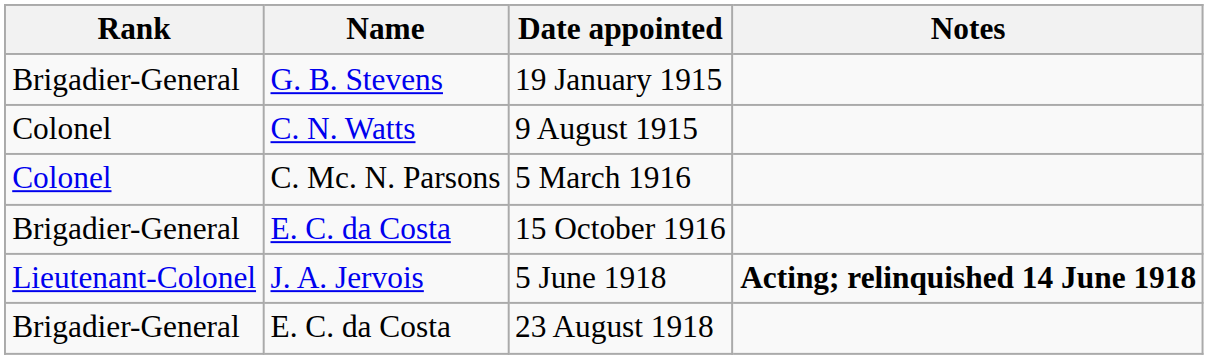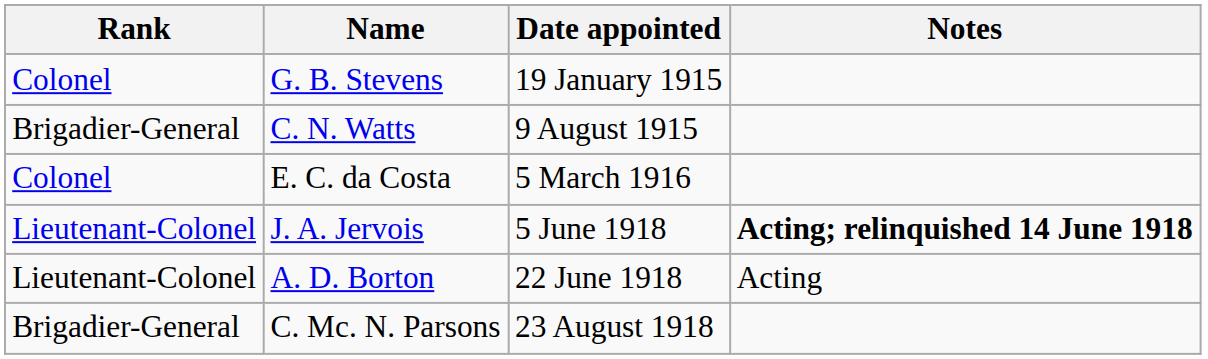 <table class="wikitable"width=>
 <tr>
 <th style=>Rank</th>
 <th style=>Name</th>
 <th style=>Date appointed</th>
 <th style=>Notes</th>
 </tr>
 <tr>
-<td>Brigadier-General</td>
+<td><a href='#'>Colonel</a></td>
 <td><a href='#'>G. B. Stevens</a></td>
 <td>19 January 1915</td>
 <td></td>
 </tr>
 <tr>
-<td>Colonel</td>
+<td>Brigadier-General</td>
 <td><a href='#'>C. N. Watts</a></td>
 <td>9 August 1915</td>
 <td></td>
 </tr>
 <tr>
 <td><a href='#'>Colonel</a></td>
-<td>C. Mc. N. Parsons</td>
+<td>E. C. da Costa</td>
 <td>5 March 1916</td>
-<td></td>
-</tr>
-<tr>
-<td>Brigadier-General</td>
-<td><a href='#'>E. C. da Costa</a></td>
-<td>15 October 1916</td>
 <td></td>
 </tr>
 <tr>
 <td><a href='#'>Lieutenant-Colonel</a></td>
 <td><a href='#'>J. A. Jervois</a></td>
 <td>5 June 1918</td>
 <td><strong>Acting; relinquished 14 June 1918</strong></td>
 </tr>
 <tr>
+<td>Lieutenant-Colonel</td>
+<td><a href='#'>A. D. Borton</a></td>
+<td>22 June 1918</td>
+<td>Acting</td>
+</tr>
+<tr>
 <td>Brigadier-General</td>
-<td>E. C. da Costa</td>
+<td>C. Mc. N. Parsons</td>
 <td>23 August 1918</td>
 <td></td>
 </tr>
 </table>
